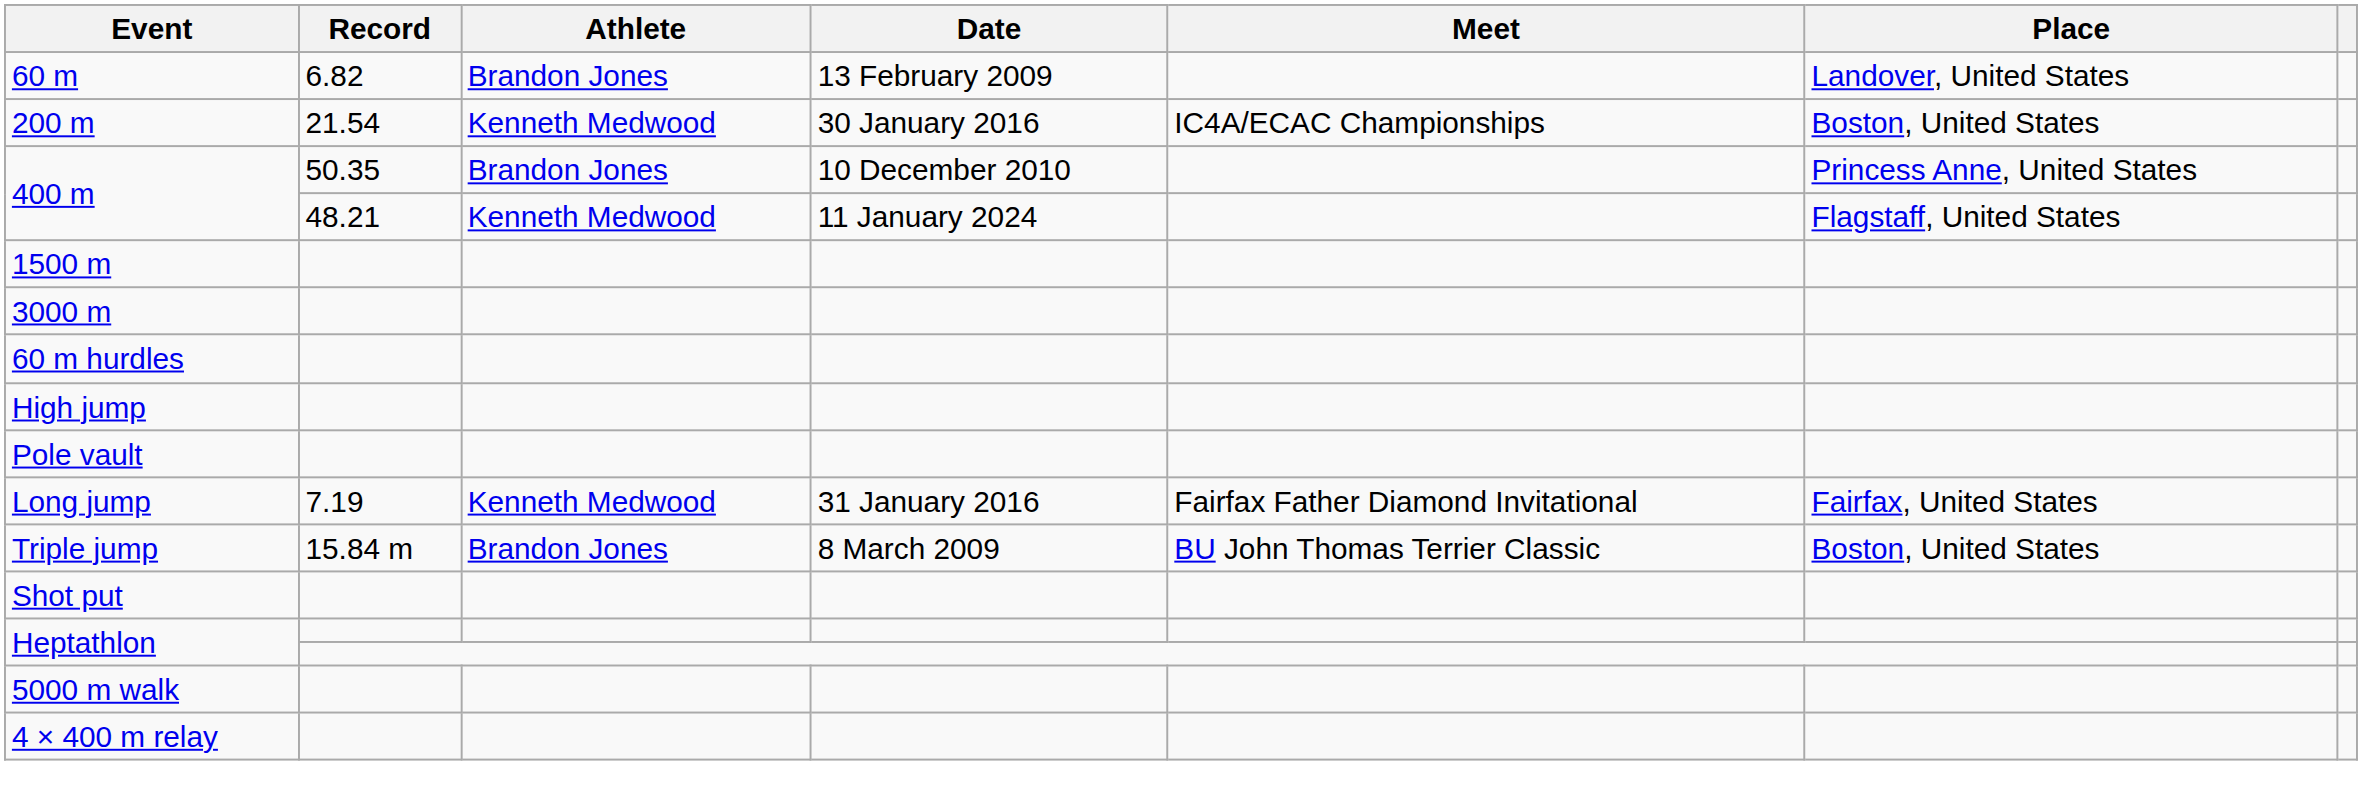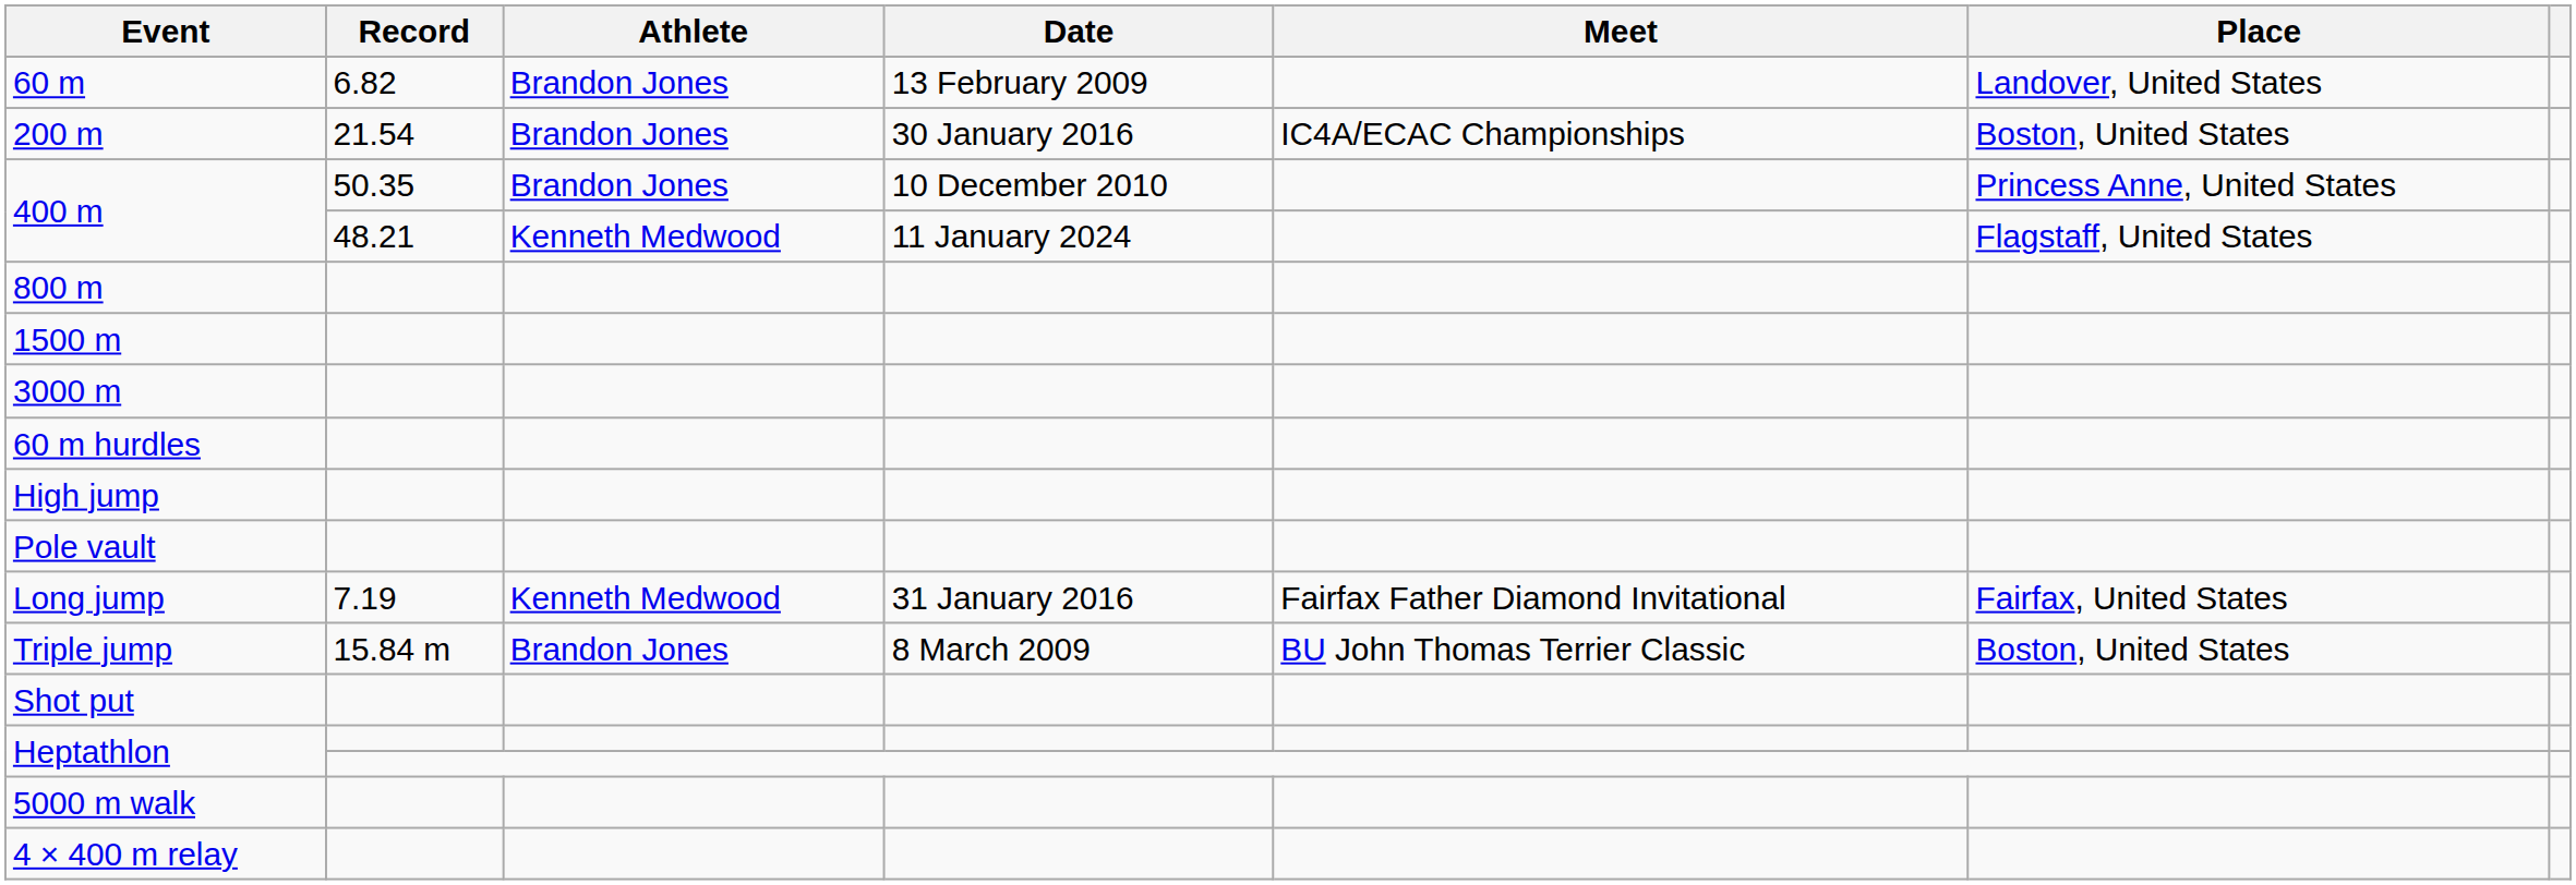 <table class="wikitable" style="font-size:95%; width: 95%;">
 <tr>
 <th>Event</th>
 <th>Record</th>
 <th>Athlete</th>
 <th>Date</th>
 <th>Meet</th>
 <th>Place</th>
 <th></th>
 </tr>
 <tr>
 <td><a href='#'>60 m</a></td>
 <td>6.82</td>
 <td><a href='#'>Brandon Jones</a></td>
 <td>13 February 2009</td>
 <td></td>
 <td><a href='#'>Landover</a>, United States</td>
 <td></td>
 </tr>
 <tr>
 <td><a href='#'>200 m</a></td>
 <td>21.54</td>
-<td><a href='#'>Kenneth Medwood</a></td>
+<td><a href='#'>Brandon Jones</a></td>
 <td>30 January 2016</td>
 <td>IC4A/ECAC Championships</td>
 <td><a href='#'>Boston</a>, United States</td>
 <td></td>
 </tr>
 <tr>
 <td rowspan=2><a href='#'>400 m</a></td>
 <td>50.35</td>
 <td><a href='#'>Brandon Jones</a></td>
 <td>10 December 2010</td>
 <td></td>
 <td><a href='#'>Princess Anne</a>, United States</td>
 <td></td>
 </tr>
 <tr>
 <td>48.21  </td>
 <td><a href='#'>Kenneth Medwood</a></td>
 <td>11 January 2024</td>
 <td></td>
 <td><a href='#'>Flagstaff</a>, United States</td>
+<td></td>
+</tr>
+<tr>
+<td><a href='#'>800 m</a></td>
+<td></td>
+<td></td>
+<td></td>
+<td></td>
+<td></td>
 <td></td>
 </tr>
 <tr>
 <td><a href='#'>1500 m</a></td>
 <td></td>
 <td></td>
 <td></td>
 <td></td>
 <td></td>
 <td></td>
 </tr>
 <tr>
 <td><a href='#'>3000 m</a></td>
 <td></td>
 <td></td>
 <td></td>
 <td></td>
 <td></td>
 <td></td>
 </tr>
 <tr>
 <td><a href='#'>60 m hurdles</a></td>
 <td></td>
 <td></td>
 <td></td>
 <td></td>
 <td></td>
 <td></td>
 </tr>
 <tr>
 <td><a href='#'>High jump</a></td>
 <td></td>
 <td></td>
 <td></td>
 <td></td>
 <td></td>
 <td></td>
 </tr>
 <tr>
 <td><a href='#'>Pole vault</a></td>
 <td></td>
 <td></td>
 <td></td>
 <td></td>
 <td></td>
 <td></td>
 </tr>
 <tr>
 <td><a href='#'>Long jump</a></td>
 <td>7.19</td>
 <td><a href='#'>Kenneth Medwood</a></td>
 <td>31 January 2016</td>
 <td>Fairfax Father Diamond Invitational</td>
 <td><a href='#'>Fairfax</a>, United States</td>
 <td></td>
 </tr>
 <tr>
 <td><a href='#'>Triple jump</a></td>
 <td>15.84 m</td>
 <td><a href='#'>Brandon Jones</a></td>
 <td>8 March 2009</td>
 <td><a href='#'>BU</a> John Thomas Terrier Classic</td>
 <td><a href='#'>Boston</a>, United States</td>
 <td></td>
 </tr>
 <tr>
 <td><a href='#'>Shot put</a></td>
 <td></td>
 <td></td>
 <td></td>
 <td></td>
 <td></td>
 <td></td>
 </tr>
 <tr>
 <td rowspan=2><a href='#'>Heptathlon</a></td>
 <td></td>
 <td></td>
 <td></td>
 <td></td>
 <td></td>
 <td></td>
 </tr>
 <tr>
 <td colspan=5></td>
 <td></td>
 </tr>
 <tr>
 <td><a href='#'>5000 m walk</a></td>
 <td></td>
 <td></td>
 <td></td>
 <td></td>
 <td></td>
 <td></td>
 </tr>
 <tr>
 <td><a href='#'>4 × 400 m relay</a></td>
 <td></td>
 <td></td>
 <td></td>
 <td></td>
 <td></td>
 <td></td>
 </tr>
 </table>
